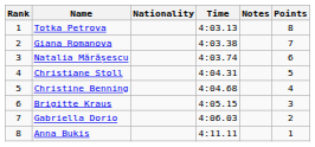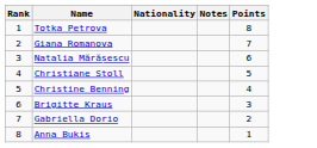 <table class="wikitable sortable" style="text-align:center">
 <tr>
 <th>Rank</th>
 <th>Name</th>
 <th>Nationality</th>
-<th>Time</th>
 <th>Notes</th>
 <th>Points</th>
 </tr>
 <tr>
 <td>1</td>
 <td align=left><a href='#'>Totka Petrova</a></td>
 <td align=left></td>
-<td>4:03.13</td>
 <td></td>
 <td>8</td>
 </tr>
 <tr>
 <td>2</td>
 <td align=left><a href='#'>Giana Romanova</a></td>
 <td align=left></td>
-<td>4:03.38</td>
 <td></td>
 <td>7</td>
 </tr>
 <tr>
 <td>3</td>
 <td align=left><a href='#'>Natalia Mărășescu</a></td>
 <td align=left></td>
-<td>4:03.74</td>
 <td></td>
 <td>6</td>
 </tr>
 <tr>
 <td>4</td>
 <td align=left><a href='#'>Christiane Stoll</a></td>
 <td align=left></td>
-<td>4:04.31</td>
 <td></td>
 <td>5</td>
 </tr>
 <tr>
 <td>5</td>
 <td align=left><a href='#'>Christine Benning</a></td>
 <td align=left></td>
-<td>4:04.68</td>
 <td></td>
 <td>4</td>
 </tr>
 <tr>
 <td>6</td>
 <td align=left><a href='#'>Brigitte Kraus</a></td>
 <td align=left></td>
-<td>4:05.15</td>
 <td></td>
 <td>3</td>
 </tr>
 <tr>
 <td>7</td>
 <td align=left><a href='#'>Gabriella Dorio</a></td>
 <td align=left></td>
-<td>4:06.03</td>
 <td></td>
 <td>2</td>
 </tr>
 <tr>
 <td>8</td>
 <td align=left><a href='#'>Anna Bukis</a></td>
 <td align=left></td>
-<td>4:11.11</td>
 <td></td>
 <td>1</td>
 </tr>
 </table>
